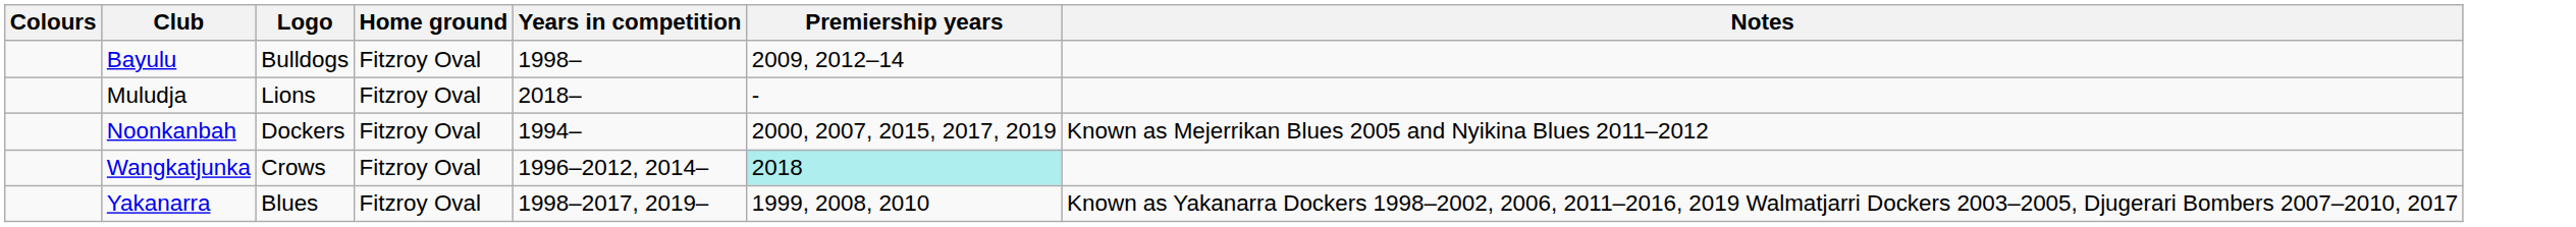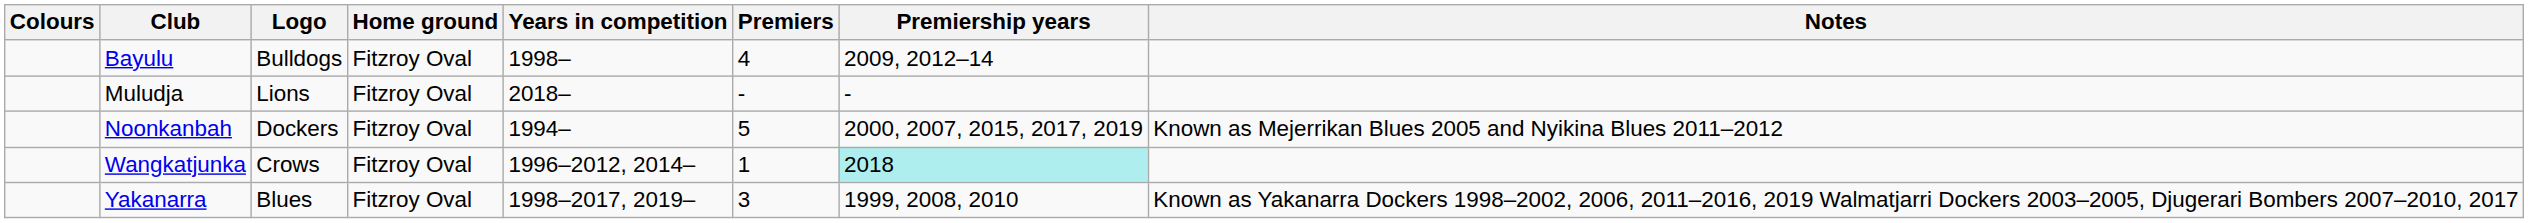 <table class="wikitable">
 <tr>
 <th>Colours</th>
 <th>Club</th>
 <th>Logo</th>
 <th>Home ground</th>
 <th>Years in competition</th>
+<th>Premiers</th>
 <th>Premiership years</th>
 <th>Notes</th>
 </tr>
 <tr>
 <td></td>
 <td><a href='#'>Bayulu</a></td>
 <td>Bulldogs</td>
 <td>Fitzroy Oval</td>
 <td>1998–</td>
+<td>4</td>
 <td>2009, 2012–14</td>
 <td></td>
 </tr>
 <tr>
 <td></td>
 <td>Muludja</td>
 <td>Lions</td>
 <td>Fitzroy Oval</td>
 <td>2018–</td>
 <td>-</td>
+<td>-</td>
 <td></td>
 </tr>
 <tr>
 <td></td>
 <td><a href='#'>Noonkanbah</a></td>
 <td>Dockers</td>
 <td>Fitzroy Oval</td>
 <td>1994–</td>
+<td>5</td>
 <td>2000, 2007, 2015, 2017, 2019</td>
 <td>Known as Mejerrikan Blues 2005 and Nyikina Blues 2011–2012</td>
 </tr>
 <tr>
 <td></td>
 <td><a href='#'>Wangkatjunka</a></td>
 <td>Crows</td>
 <td>Fitzroy Oval</td>
 <td>1996–2012, 2014–</td>
+<td>1</td>
 <td style="background: paleturquoise;">2018</td>
 <td></td>
 </tr>
 <tr>
 <td></td>
 <td><a href='#'>Yakanarra</a></td>
 <td>Blues</td>
 <td>Fitzroy Oval</td>
 <td>1998–2017, 2019–</td>
+<td>3</td>
 <td>1999, 2008, 2010</td>
 <td>Known as Yakanarra Dockers 1998–2002, 2006, 2011–2016, 2019 Walmatjarri Dockers 2003–2005, Djugerari Bombers 2007–2010, 2017</td>
 </tr>
 </table>
